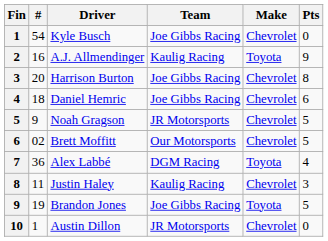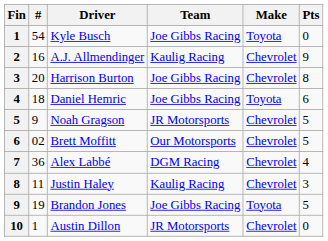 <table class="wikitable" style="font-size:95%">
 <tr>
 <th>Fin</th>
 <th>#</th>
 <th>Driver</th>
 <th>Team</th>
 <th>Make</th>
 <th>Pts</th>
 </tr>
 <tr>
 <th>1</th>
 <td>54</td>
 <td><a href='#'>Kyle Busch</a></td>
 <td><a href='#'>Joe Gibbs Racing</a></td>
-<td><a href='#'>Chevrolet</a></td>
+<td><a href='#'>Toyota</a></td>
 <td>0</td>
 </tr>
 <tr>
 <th>2</th>
 <td>16</td>
 <td><a href='#'>A.J. Allmendinger</a></td>
 <td><a href='#'>Kaulig Racing</a></td>
-<td><a href='#'>Toyota</a></td>
+<td><a href='#'>Chevrolet</a></td>
 <td>9</td>
 </tr>
 <tr>
 <th>3</th>
 <td>20</td>
 <td><a href='#'>Harrison Burton</a></td>
 <td><a href='#'>Joe Gibbs Racing</a></td>
 <td><a href='#'>Chevrolet</a></td>
 <td>8</td>
 </tr>
 <tr>
 <th>4</th>
 <td>18</td>
 <td><a href='#'>Daniel Hemric</a></td>
 <td><a href='#'>Joe Gibbs Racing</a></td>
-<td><a href='#'>Chevrolet</a></td>
+<td><a href='#'>Toyota</a></td>
 <td>6</td>
 </tr>
 <tr>
 <th>5</th>
 <td>9</td>
 <td><a href='#'>Noah Gragson</a></td>
 <td><a href='#'>JR Motorsports</a></td>
 <td><a href='#'>Chevrolet</a></td>
 <td>5</td>
 </tr>
 <tr>
 <th>6</th>
 <td>02</td>
 <td><a href='#'>Brett Moffitt</a></td>
 <td><a href='#'>Our Motorsports</a></td>
 <td><a href='#'>Chevrolet</a></td>
 <td>5</td>
 </tr>
 <tr>
 <th>7</th>
 <td>36</td>
 <td><a href='#'>Alex Labbé</a></td>
 <td><a href='#'>DGM Racing</a></td>
-<td><a href='#'>Toyota</a></td>
+<td><a href='#'>Chevrolet</a></td>
 <td>4</td>
 </tr>
 <tr>
 <th>8</th>
 <td>11</td>
 <td><a href='#'>Justin Haley</a></td>
 <td><a href='#'>Kaulig Racing</a></td>
 <td><a href='#'>Chevrolet</a></td>
 <td>3</td>
 </tr>
 <tr>
 <th>9</th>
 <td>19</td>
 <td><a href='#'>Brandon Jones</a></td>
 <td><a href='#'>Joe Gibbs Racing</a></td>
 <td><a href='#'>Toyota</a></td>
 <td>5</td>
 </tr>
 <tr>
 <th>10</th>
 <td>1</td>
 <td><a href='#'>Austin Dillon</a></td>
 <td><a href='#'>JR Motorsports</a></td>
 <td><a href='#'>Chevrolet</a></td>
 <td>0</td>
 </tr>
 </table>
